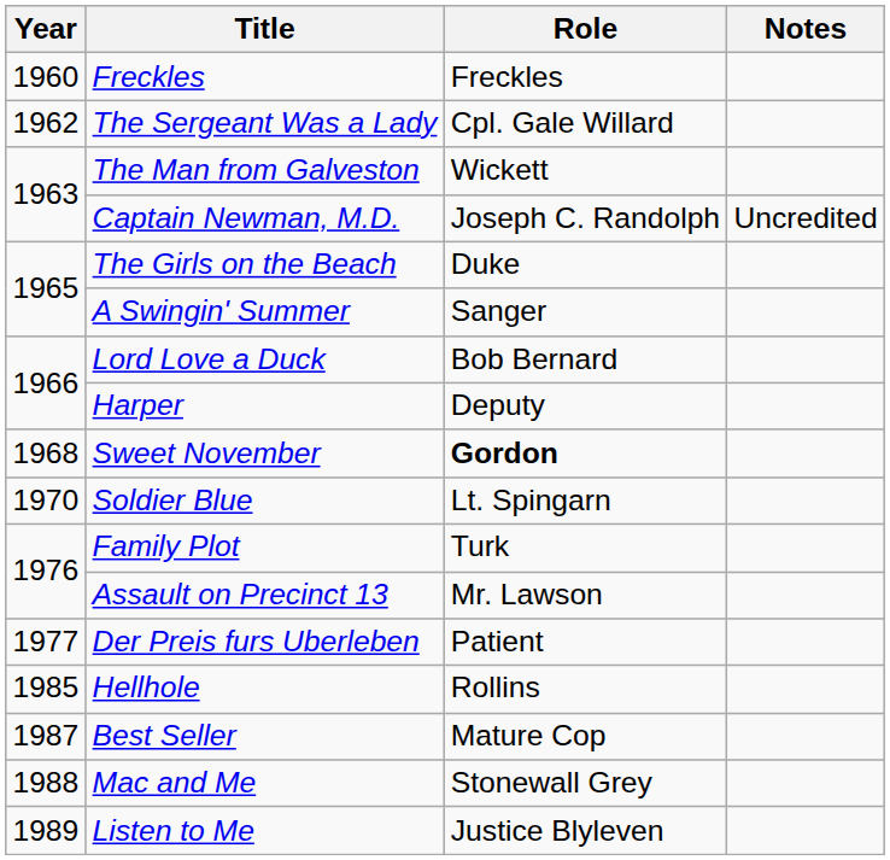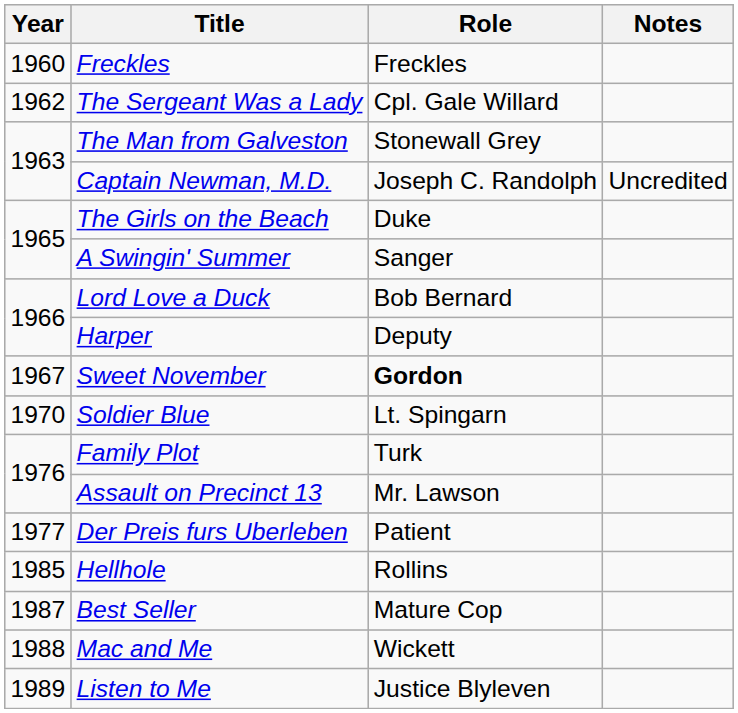 <table class="wikitable">
 <tr>
 <th>Year</th>
 <th>Title</th>
 <th>Role</th>
 <th>Notes</th>
 </tr>
 <tr>
 <td>1960</td>
 <td><em><a href='#'>Freckles</a></em></td>
 <td>Freckles</td>
 <td></td>
 </tr>
 <tr>
 <td>1962</td>
 <td><em><a href='#'>The Sergeant Was a Lady</a></em></td>
 <td>Cpl. Gale Willard</td>
 <td></td>
 </tr>
 <tr>
 <td rowspan=2>1963</td>
 <td><em><a href='#'>The Man from Galveston</a></em></td>
-<td>Wickett</td>
+<td>Stonewall Grey</td>
 <td></td>
 </tr>
 <tr>
 <td><em><a href='#'>Captain Newman, M.D.</a></em></td>
 <td>Joseph C. Randolph</td>
 <td>Uncredited</td>
 </tr>
 <tr>
 <td rowspan=2>1965</td>
 <td><em><a href='#'>The Girls on the Beach</a></em></td>
 <td>Duke</td>
 <td></td>
 </tr>
 <tr>
 <td><em><a href='#'>A Swingin' Summer</a></em></td>
 <td>Sanger</td>
 <td></td>
 </tr>
 <tr>
 <td rowspan=2>1966</td>
 <td><em><a href='#'>Lord Love a Duck</a></em></td>
 <td>Bob Bernard</td>
 <td></td>
 </tr>
 <tr>
 <td><em><a href='#'>Harper</a></em></td>
 <td>Deputy</td>
 <td></td>
 </tr>
 <tr>
-<td>1968</td>
+<td>1967</td>
 <td><em><a href='#'>Sweet November</a></em></td>
 <td><strong>Gordon</strong></td>
 <td></td>
 </tr>
 <tr>
 <td>1970</td>
 <td><em><a href='#'>Soldier Blue</a></em></td>
 <td>Lt. Spingarn</td>
 <td></td>
 </tr>
 <tr>
 <td rowspan=2>1976</td>
 <td><em><a href='#'>Family Plot</a></em></td>
 <td>Turk</td>
 <td></td>
 </tr>
 <tr>
 <td><em><a href='#'>Assault on Precinct 13</a></em></td>
 <td>Mr. Lawson</td>
 <td></td>
 </tr>
 <tr>
 <td>1977</td>
 <td><em><a href='#'>Der Preis furs Uberleben</a></em></td>
 <td>Patient</td>
 <td></td>
 </tr>
 <tr>
 <td>1985</td>
 <td><em><a href='#'>Hellhole</a></em></td>
 <td>Rollins</td>
 <td></td>
 </tr>
 <tr>
 <td>1987</td>
 <td><em><a href='#'>Best Seller</a></em></td>
 <td>Mature Cop</td>
 <td></td>
 </tr>
 <tr>
 <td>1988</td>
 <td><em><a href='#'>Mac and Me</a></em></td>
-<td>Stonewall Grey</td>
+<td>Wickett</td>
 <td></td>
 </tr>
 <tr>
 <td>1989</td>
 <td><em><a href='#'>Listen to Me</a></em></td>
 <td>Justice Blyleven</td>
 <td></td>
 </tr>
 </table>
